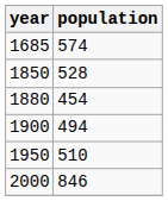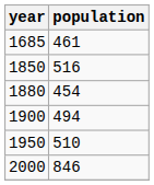 <table class="wikitable">
 <tr>
 <th>year</th>
 <th>population</th>
 </tr>
 <tr>
 <td>1685</td>
-<td>574</td>
+<td>461</td>
 </tr>
 <tr>
 <td>1850</td>
-<td>528</td>
+<td>516</td>
 </tr>
 <tr>
 <td>1880</td>
 <td>454</td>
 </tr>
 <tr>
 <td>1900</td>
 <td>494</td>
 </tr>
 <tr>
 <td>1950</td>
 <td>510</td>
 </tr>
 <tr>
 <td>2000</td>
 <td>846</td>
 </tr>
 <tr>
 </tr>
 </table>
